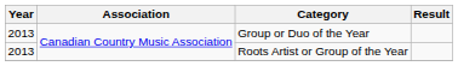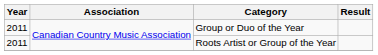 <table class="wikitable">
 <tr>
 <th>Year</th>
 <th>Association</th>
 <th>Category</th>
 <th>Result</th>
 </tr>
 <tr>
-<td>2013</td>
+<td>2011</td>
 <td rowspan="2"><a href='#'>Canadian Country Music Association</a></td>
 <td>Group or Duo of the Year</td>
 <td></td>
 </tr>
 <tr>
-<td>2013</td>
+<td>2011</td>
 <td>Roots Artist or Group of the Year</td>
 <td></td>
 </tr>
 <tr>
 </tr>
 </table>
